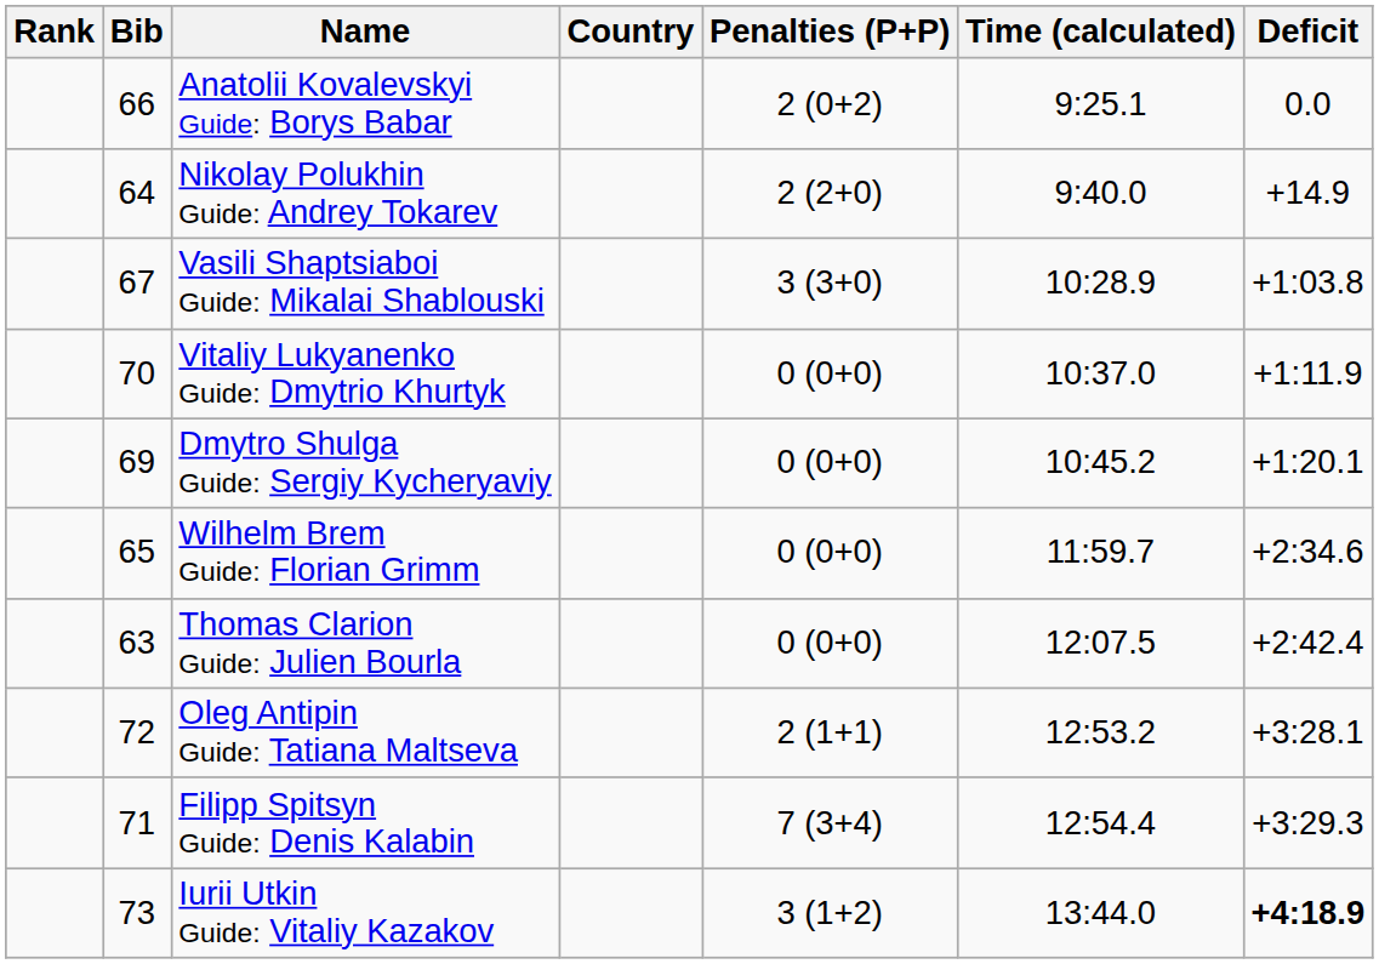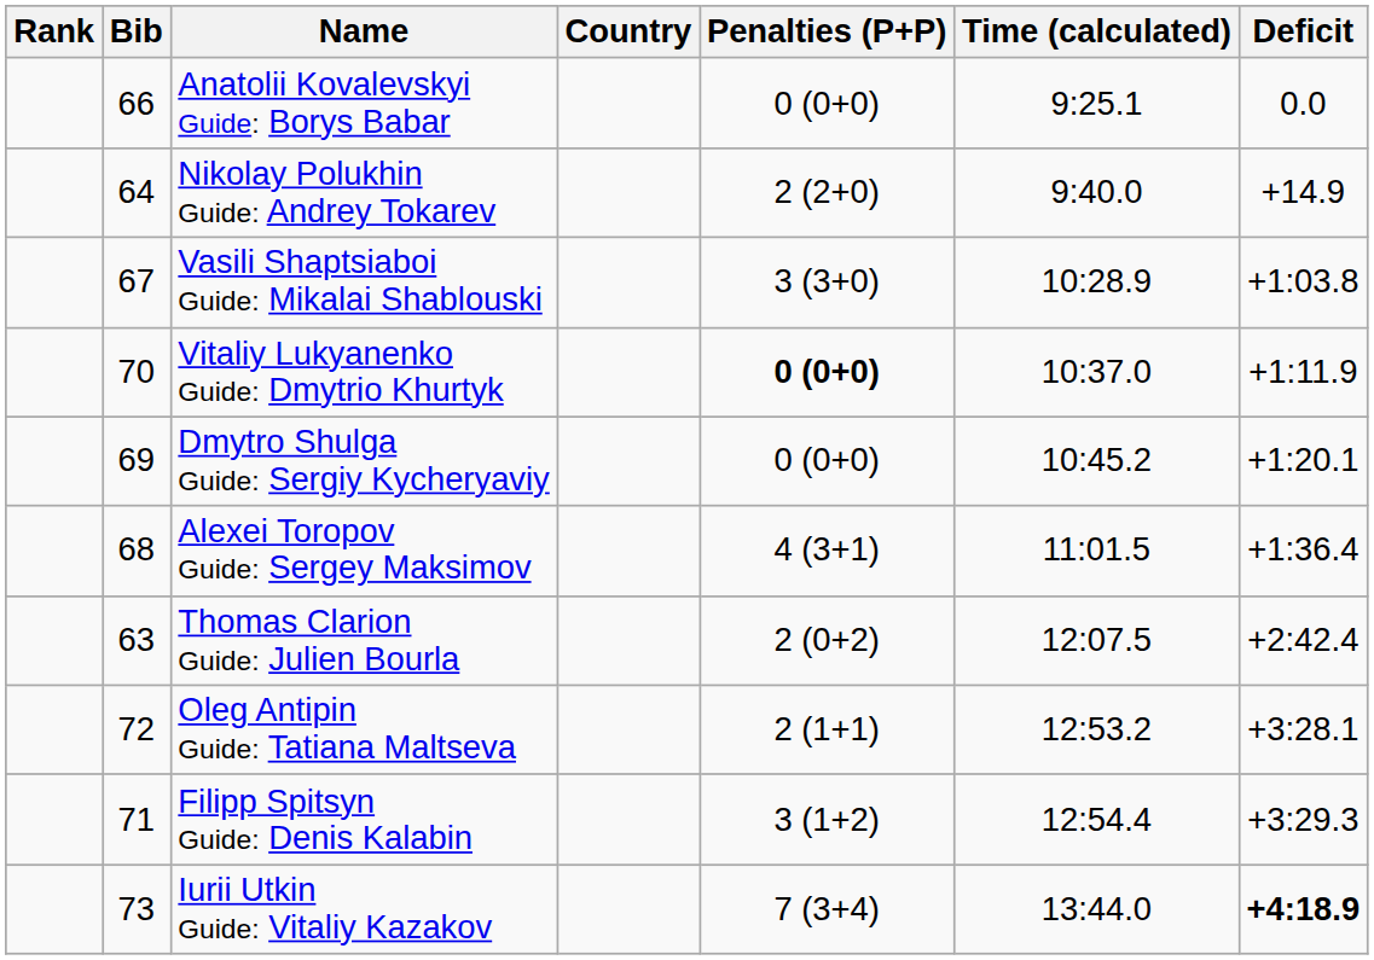 <table class="wikitable sortable" style="text-align:center">
 <tr>
 <th>Rank</th>
 <th>Bib</th>
 <th>Name</th>
 <th>Country</th>
 <th>Penalties  (P+P)</th>
 <th>Time (calculated)</th>
 <th>Deficit</th>
 </tr>
 <tr>
 <td></td>
 <td>66</td>
 <td align=left><a href='#'>Anatolii Kovalevskyi</a><br><small><a href='#'>Guide</a>:</small> <a href='#'>Borys Babar</a></td>
 <td align=left></td>
-<td>2 (0+2)</td>
+<td>0 (0+0)</td>
 <td>9:25.1</td>
 <td>0.0</td>
 </tr>
 <tr>
 <td></td>
 <td>64</td>
 <td align=left><a href='#'>Nikolay Polukhin</a><br><small>Guide:</small> <a href='#'>Andrey Tokarev</a></td>
 <td align=left></td>
 <td>2 (2+0)</td>
 <td>9:40.0</td>
 <td>+14.9</td>
 </tr>
 <tr>
 <td></td>
 <td>67</td>
 <td align=left><a href='#'>Vasili Shaptsiaboi</a><br><small>Guide:</small> <a href='#'>Mikalai Shablouski</a></td>
 <td align=left></td>
 <td>3 (3+0)</td>
 <td>10:28.9</td>
 <td>+1:03.8</td>
 </tr>
 <tr>
 <td></td>
 <td>70</td>
 <td align=left><a href='#'>Vitaliy Lukyanenko</a><br><small>Guide:</small> <a href='#'>Dmytrio Khurtyk</a></td>
 <td align=left></td>
-<td>0 (0+0)</td>
+<td><strong>0 (0+0)</strong></td>
 <td>10:37.0</td>
 <td>+1:11.9</td>
 </tr>
 <tr>
 <td></td>
 <td>69</td>
 <td align=left><a href='#'>Dmytro Shulga</a><br><small>Guide:</small> <a href='#'>Sergiy Kycheryaviy</a></td>
 <td align=left></td>
 <td>0 (0+0)</td>
 <td>10:45.2</td>
 <td>+1:20.1</td>
 </tr>
 <tr>
 <td></td>
-<td>65</td>
-<td align=left><a href='#'>Wilhelm Brem</a><br><small>Guide:</small> <a href='#'>Florian Grimm</a></td>
+<td>68</td>
+<td align=left><a href='#'>Alexei Toropov</a><br><small>Guide:</small> <a href='#'>Sergey Maksimov</a></td>
 <td align=left></td>
-<td>0 (0+0)</td>
-<td>11:59.7</td>
-<td>+2:34.6</td>
+<td>4 (3+1)</td>
+<td>11:01.5</td>
+<td>+1:36.4</td>
 </tr>
 <tr>
 <td></td>
 <td>63</td>
 <td align=left><a href='#'>Thomas Clarion</a><br><small>Guide:</small> <a href='#'>Julien Bourla</a></td>
 <td align=left></td>
-<td>0 (0+0)</td>
+<td>2 (0+2)</td>
 <td>12:07.5</td>
 <td>+2:42.4</td>
 </tr>
 <tr>
 <td></td>
 <td>72</td>
 <td align=left><a href='#'>Oleg Antipin</a><br><small>Guide:</small> <a href='#'>Tatiana Maltseva</a></td>
 <td align=left></td>
 <td>2 (1+1)</td>
 <td>12:53.2</td>
 <td>+3:28.1</td>
 </tr>
 <tr>
 <td></td>
 <td>71</td>
 <td align=left><a href='#'>Filipp Spitsyn</a><br><small>Guide:</small> <a href='#'>Denis Kalabin</a></td>
 <td align=left></td>
-<td>7 (3+4)</td>
+<td>3 (1+2)</td>
 <td>12:54.4</td>
 <td>+3:29.3</td>
 </tr>
 <tr>
 <td></td>
 <td>73</td>
 <td align=left><a href='#'>Iurii Utkin</a><br><small>Guide:</small> <a href='#'>Vitaliy Kazakov</a></td>
 <td align=left></td>
-<td>3 (1+2)</td>
+<td>7 (3+4)</td>
 <td>13:44.0</td>
 <td><strong>+4:18.9</strong></td>
 </tr>
 </table>
